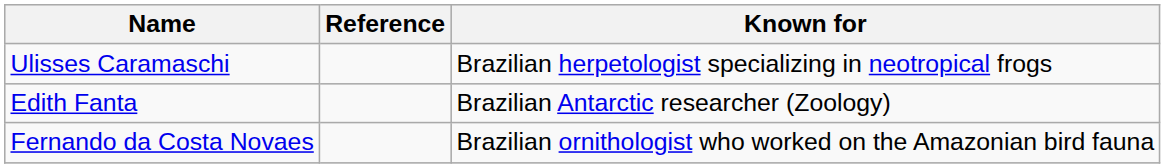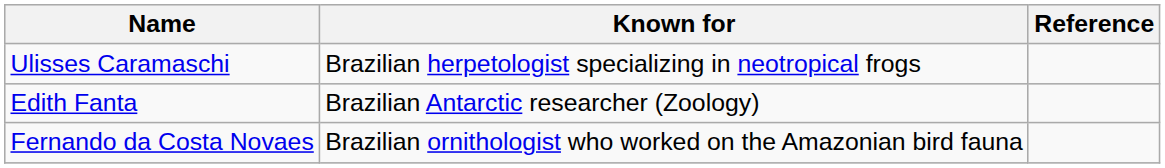 <table class="wikitable">
 <tr>
 <th>Name</th>
+<th>Known for</th>
 <th>Reference</th>
-<th>Known for</th>
 </tr>
 <tr>
 <td><a href='#'>Ulisses Caramaschi</a></td>
+<td>Brazilian <a href='#'>herpetologist</a> specializing in <a href='#'>neotropical</a> frogs</td>
 <td></td>
-<td>Brazilian <a href='#'>herpetologist</a> specializing in <a href='#'>neotropical</a> frogs</td>
 </tr>
 <tr>
 <td><a href='#'>Edith Fanta</a></td>
+<td>Brazilian <a href='#'>Antarctic</a> researcher (Zoology)</td>
 <td></td>
-<td>Brazilian <a href='#'>Antarctic</a> researcher (Zoology)</td>
 </tr>
 <tr>
 <td><a href='#'>Fernando da Costa Novaes</a></td>
+<td>Brazilian <a href='#'>ornithologist</a> who worked on the Amazonian bird fauna</td>
 <td></td>
-<td>Brazilian <a href='#'>ornithologist</a> who worked on the Amazonian bird fauna</td>
 </tr>
 </table>
